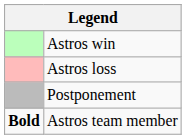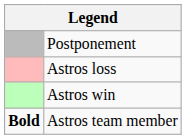 <table class="wikitable" style="font-size:90%">
 <tr>
 <th colspan="2">Legend</th>
+</tr>
+<tr>
+<td style="background:#bbb;"> </td>
+<td>Postponement</td>
+</tr>
+<tr>
+<td style="background:#fbb;"> </td>
+<td>Astros loss</td>
 </tr>
 <tr>
 <td style="background:#bfb;"> </td>
 <td>Astros win</td>
 </tr>
 <tr>
-<td style="background:#fbb;"> </td>
-<td>Astros loss</td>
-</tr>
-<tr>
-<td style="background:#bbb;"> </td>
-<td>Postponement</td>
-</tr>
-<tr>
 <td><strong>Bold</strong></td>
 <td>Astros team member</td>
 </tr>
 </table>
